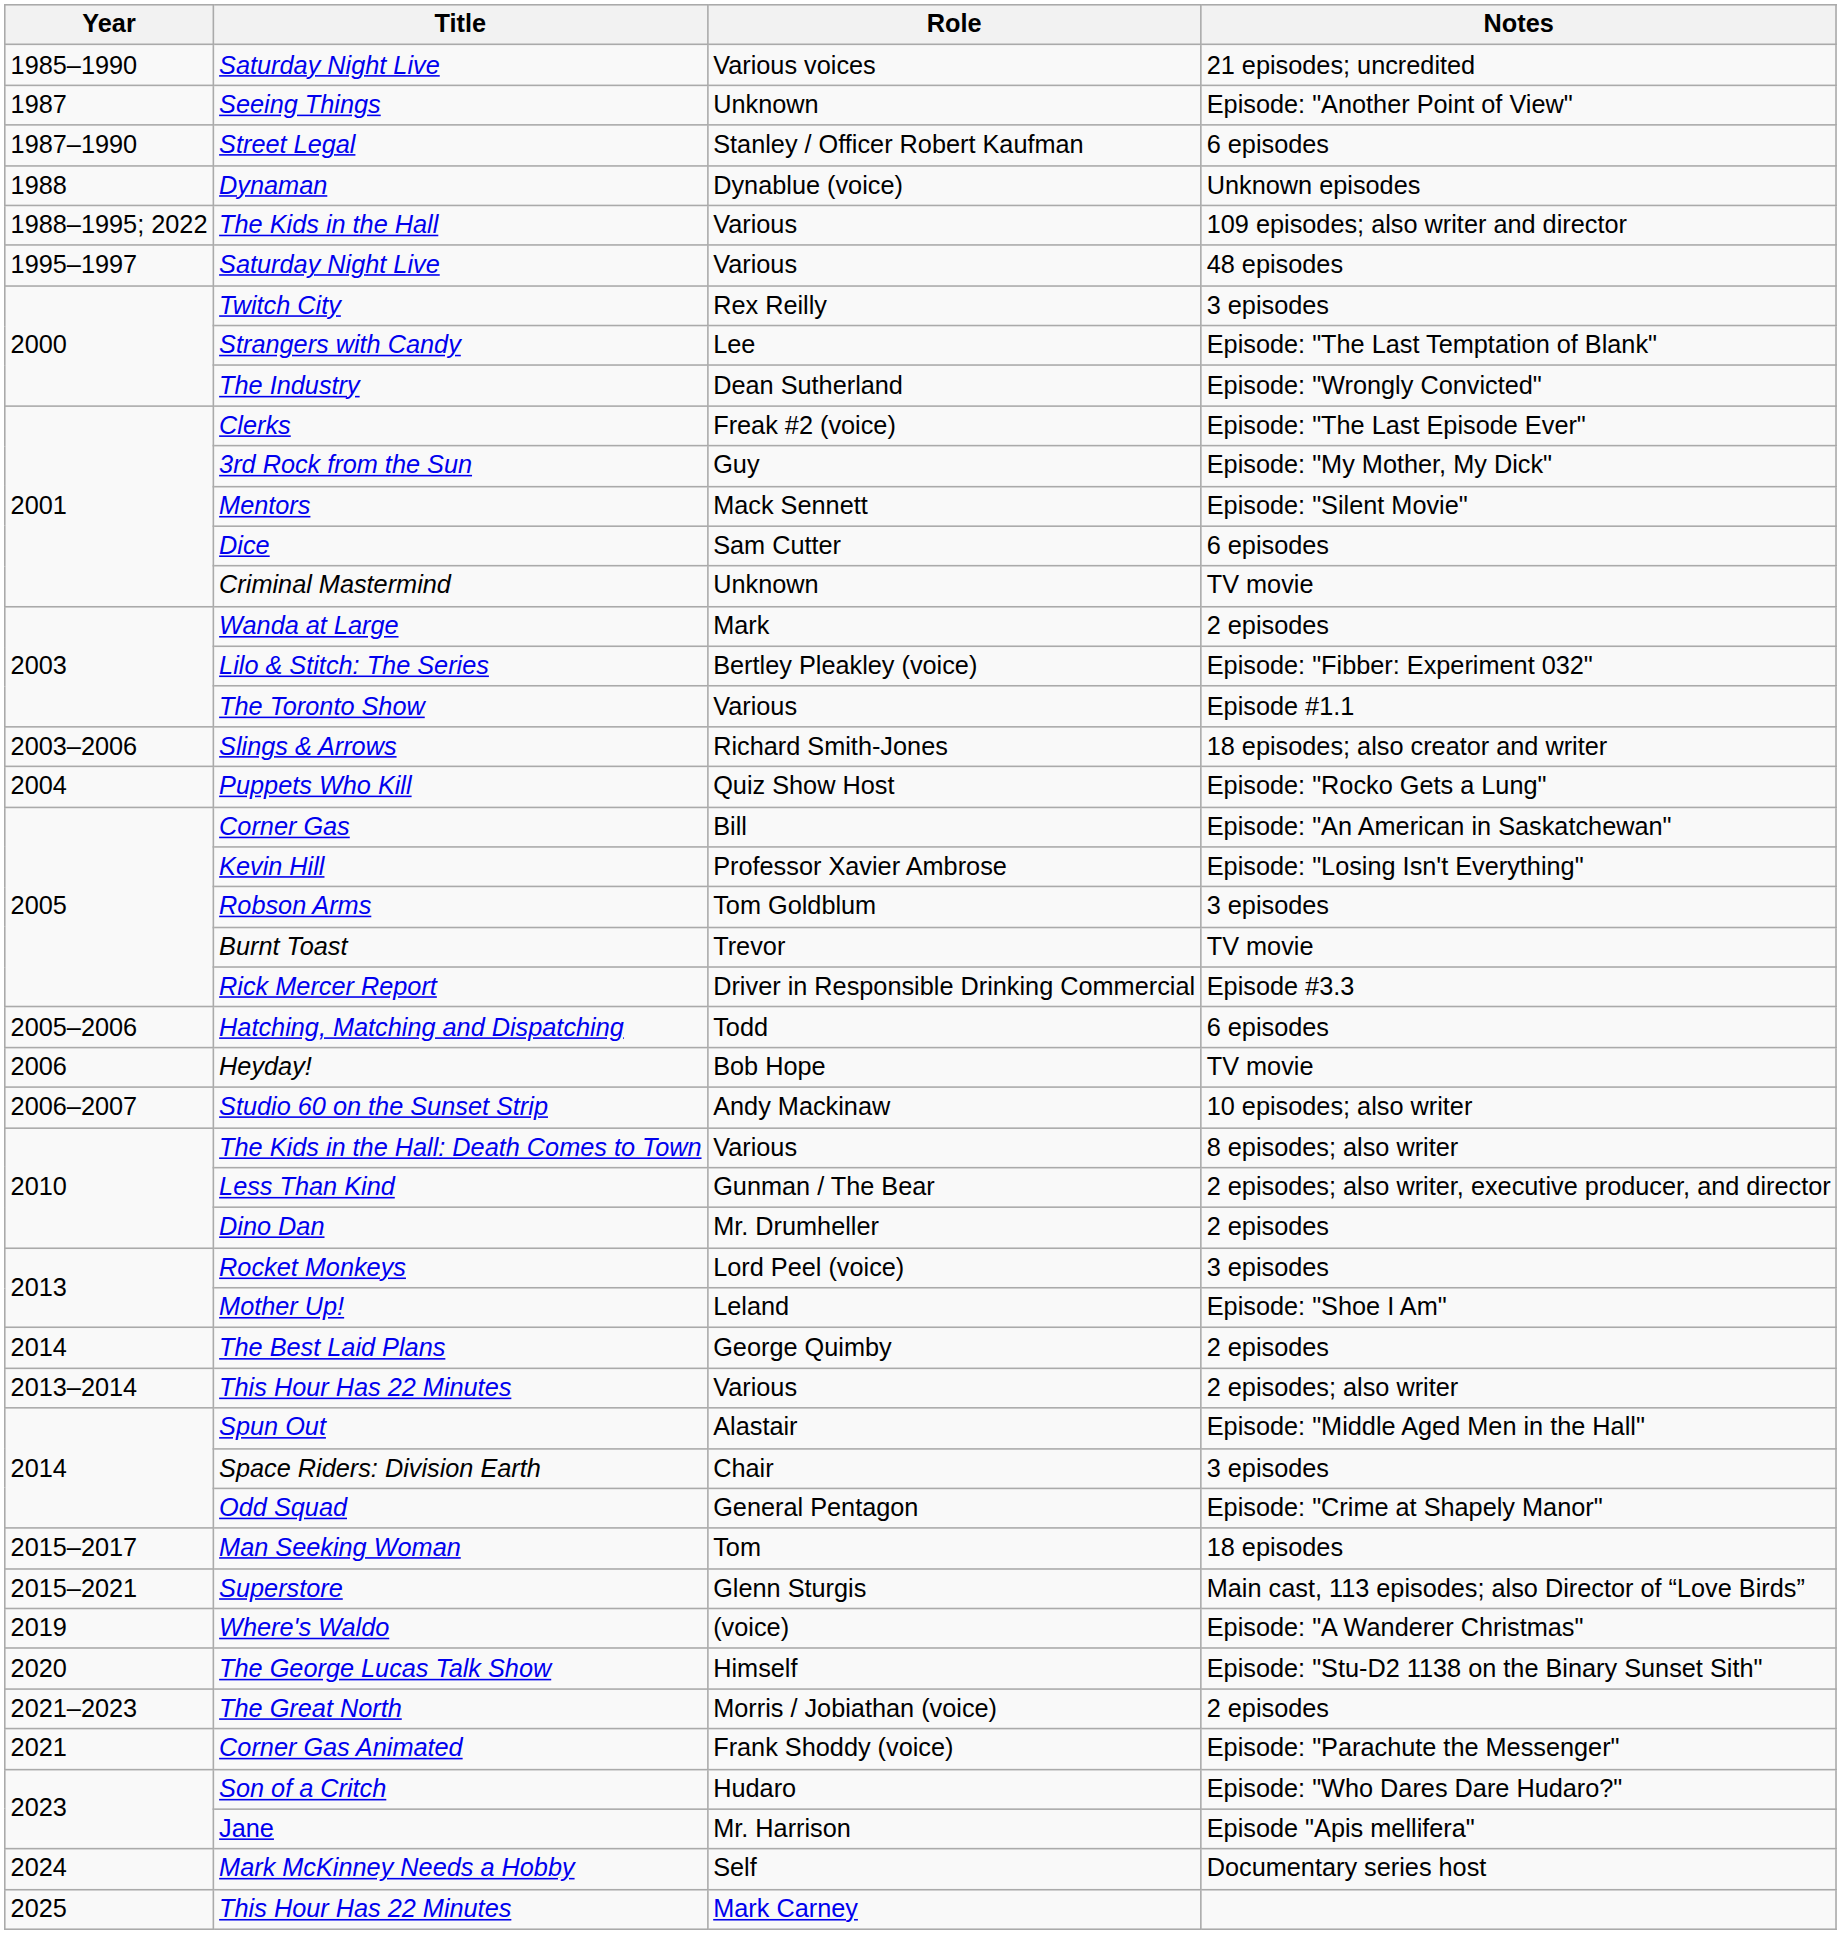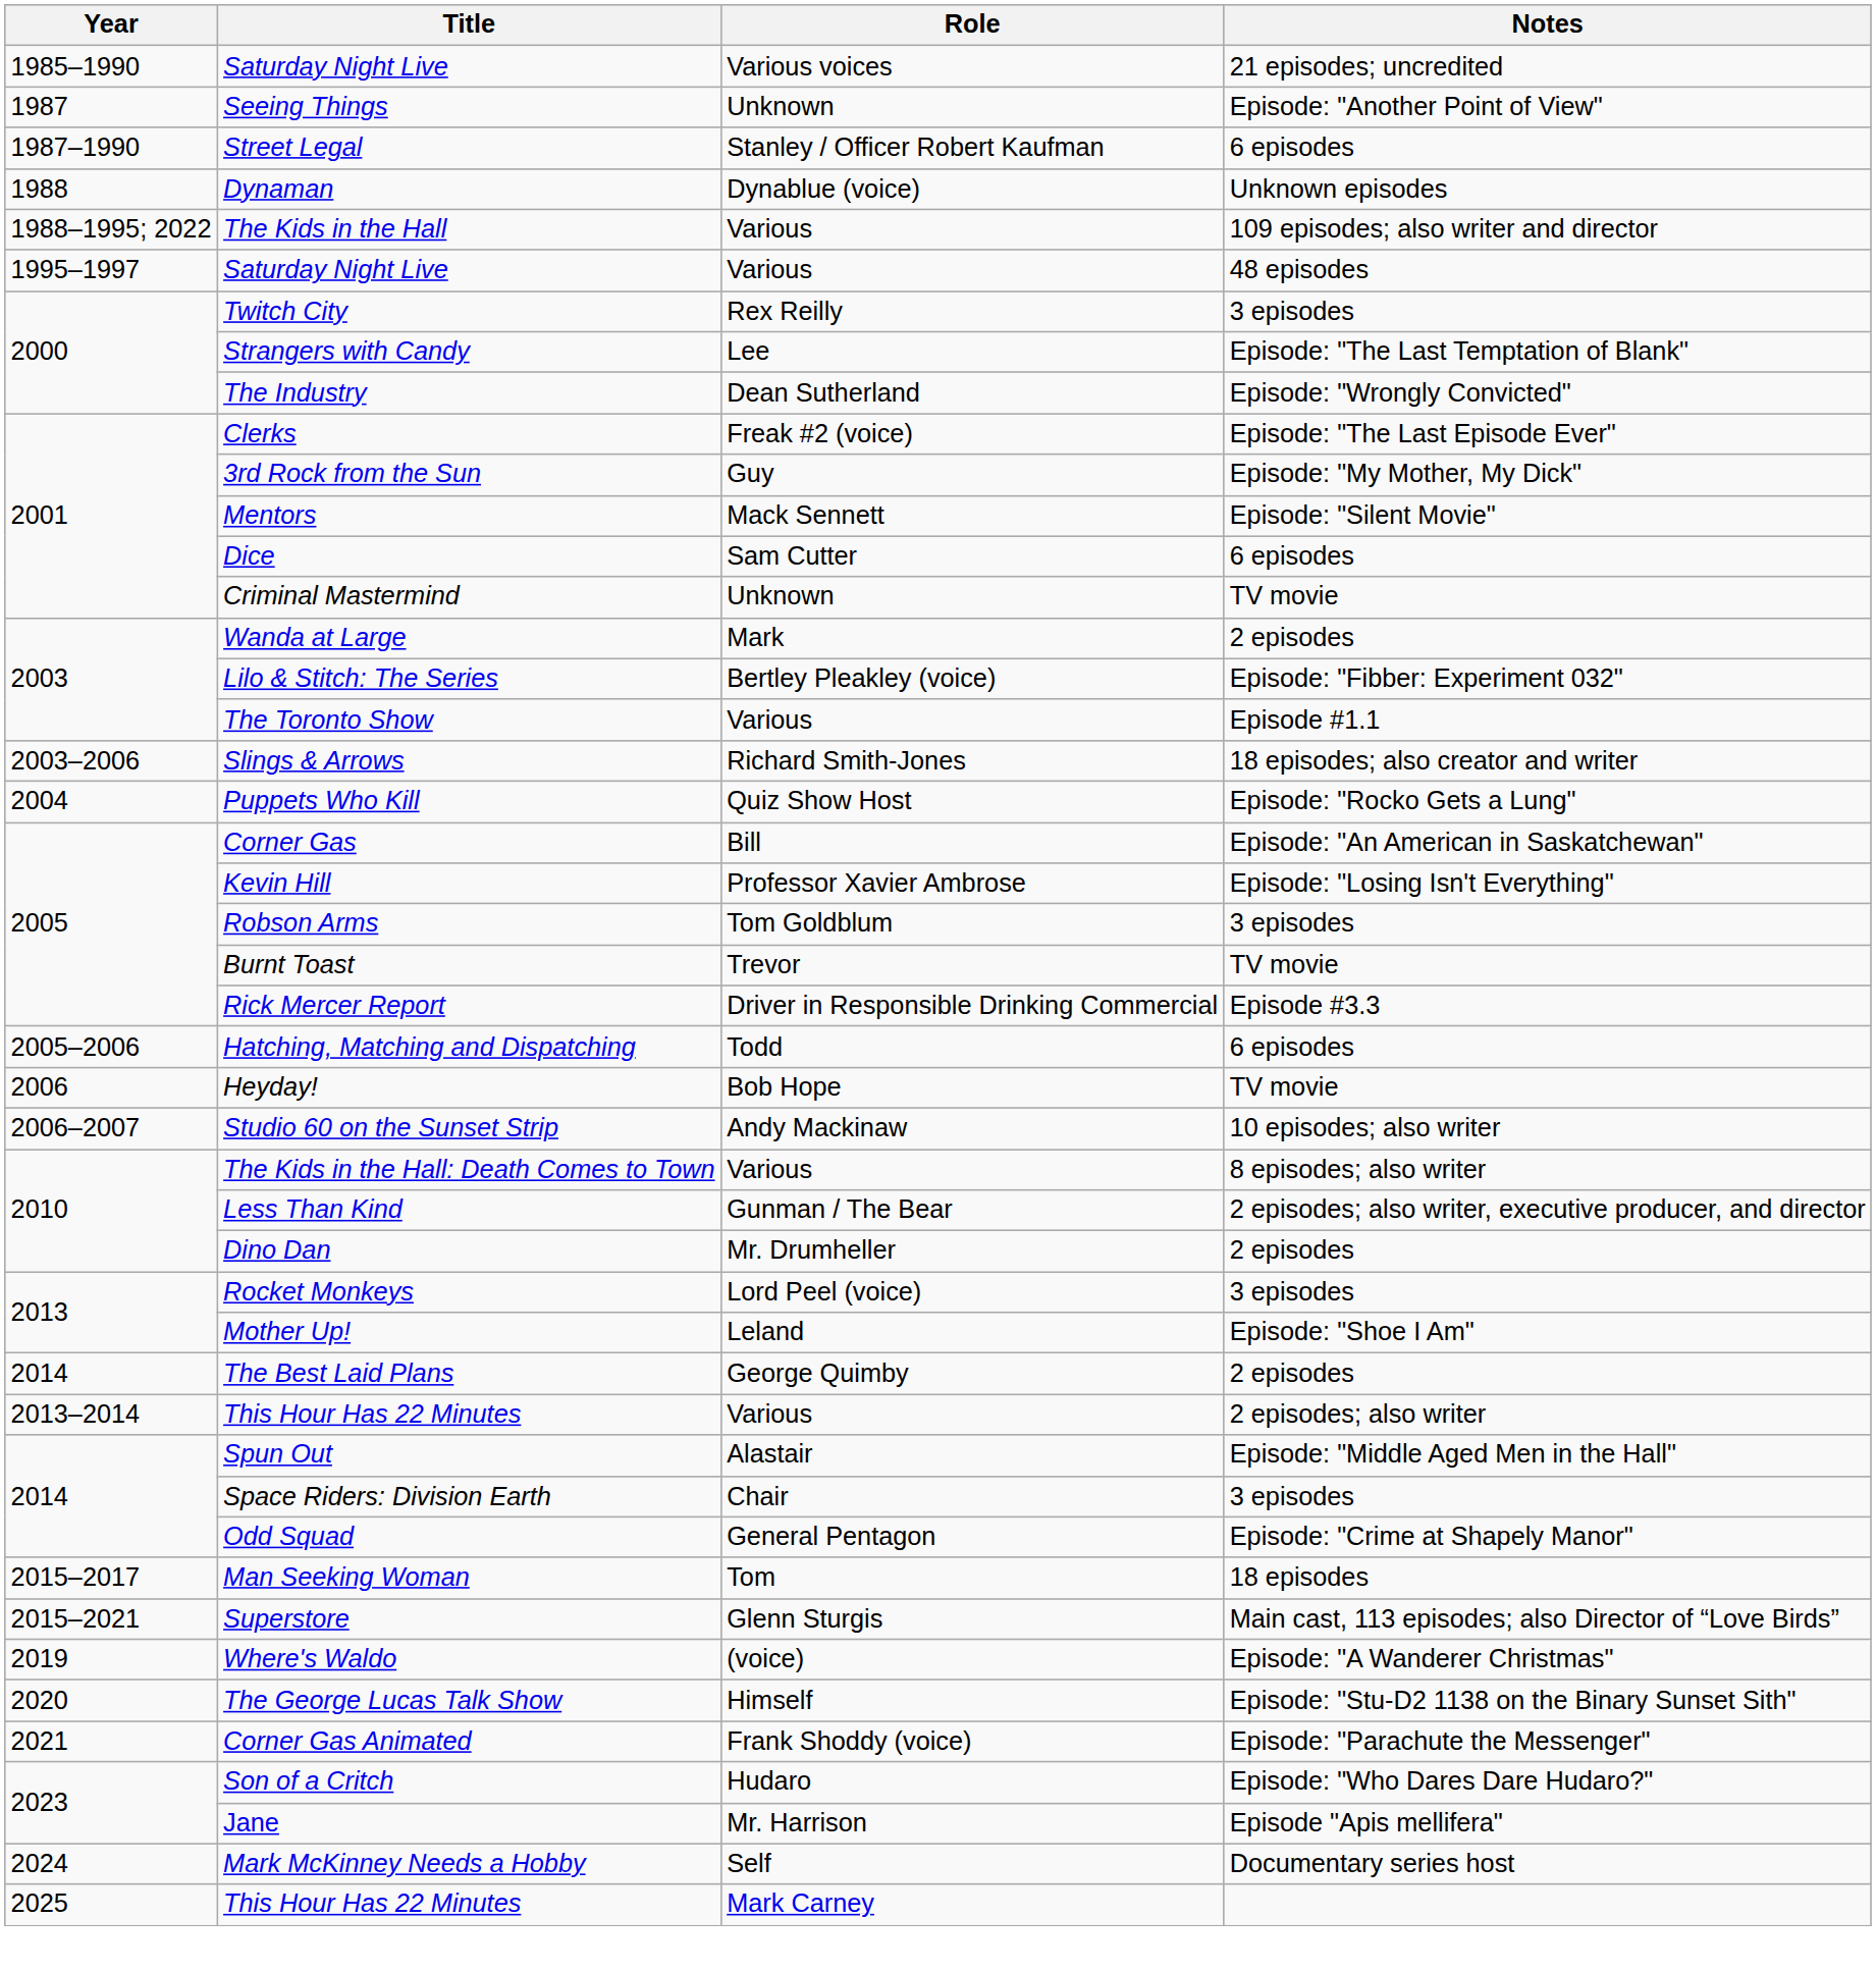 <table class="wikitable sortable">
 <tr>
 <th>Year</th>
 <th>Title</th>
 <th>Role</th>
 <th class="unsortable">Notes</th>
 </tr>
 <tr>
 <td>1985–1990</td>
 <td><em><a href='#'>Saturday Night Live</a></em></td>
 <td>Various voices</td>
 <td>21 episodes; uncredited</td>
 </tr>
 <tr>
 <td>1987</td>
 <td><em><a href='#'>Seeing Things</a></em></td>
 <td>Unknown</td>
 <td>Episode: "Another Point of View"</td>
 </tr>
 <tr>
 <td>1987–1990</td>
 <td><em><a href='#'>Street Legal</a></em></td>
 <td>Stanley / Officer Robert Kaufman</td>
 <td>6 episodes</td>
 </tr>
 <tr>
 <td>1988</td>
 <td><em><a href='#'>Dynaman</a></em></td>
 <td>Dynablue (voice)</td>
 <td>Unknown episodes</td>
 </tr>
 <tr>
 <td>1988–1995; 2022</td>
 <td data-sort-value="Kids in the Hall, The"><em><a href='#'>The Kids in the Hall</a></em></td>
 <td>Various</td>
 <td>109 episodes; also writer and director</td>
 </tr>
 <tr>
 <td>1995–1997</td>
 <td><em><a href='#'>Saturday Night Live</a></em></td>
 <td>Various</td>
 <td>48 episodes</td>
 </tr>
 <tr>
 <td rowspan="3">2000</td>
 <td><em><a href='#'>Twitch City</a></em></td>
 <td>Rex Reilly</td>
 <td>3 episodes</td>
 </tr>
 <tr>
 <td><em><a href='#'>Strangers with Candy</a></em></td>
 <td>Lee</td>
 <td>Episode: "The Last Temptation of Blank"</td>
 </tr>
 <tr>
 <td data-sort-value="Industry, The"><em><a href='#'>The Industry</a></em></td>
 <td>Dean Sutherland</td>
 <td>Episode: "Wrongly Convicted"</td>
 </tr>
 <tr>
 <td rowspan="5">2001</td>
 <td><em><a href='#'>Clerks</a></em></td>
 <td>Freak #2 (voice)</td>
 <td>Episode: "The Last Episode Ever"</td>
 </tr>
 <tr>
 <td><em><a href='#'>3rd Rock from the Sun</a></em></td>
 <td>Guy</td>
 <td>Episode: "My Mother, My Dick"</td>
 </tr>
 <tr>
 <td><em><a href='#'>Mentors</a></em></td>
 <td>Mack Sennett</td>
 <td>Episode: "Silent Movie"</td>
 </tr>
 <tr>
 <td><em><a href='#'>Dice</a></em></td>
 <td>Sam Cutter</td>
 <td>6 episodes</td>
 </tr>
 <tr>
 <td><em>Criminal Mastermind</em></td>
 <td>Unknown</td>
 <td>TV movie</td>
 </tr>
 <tr>
 <td rowspan="3">2003</td>
 <td><em><a href='#'>Wanda at Large</a></em></td>
 <td>Mark</td>
 <td>2 episodes</td>
 </tr>
 <tr>
 <td><em><a href='#'>Lilo & Stitch: The Series</a></em></td>
 <td>Bertley Pleakley (voice)</td>
 <td>Episode: "Fibber: Experiment 032"</td>
 </tr>
 <tr>
 <td data-sort-value="Toronto Show, The"><em><a href='#'>The Toronto Show</a></em></td>
 <td>Various</td>
 <td>Episode #1.1</td>
 </tr>
 <tr>
 <td>2003–2006</td>
 <td><em><a href='#'>Slings & Arrows</a></em></td>
 <td>Richard Smith-Jones</td>
 <td>18 episodes; also creator and writer</td>
 </tr>
 <tr>
 <td>2004</td>
 <td><em><a href='#'>Puppets Who Kill</a></em></td>
 <td>Quiz Show Host</td>
 <td>Episode: "Rocko Gets a Lung"</td>
 </tr>
 <tr>
 <td rowspan="5">2005</td>
 <td><em><a href='#'>Corner Gas</a></em></td>
 <td>Bill</td>
 <td>Episode: "An American in Saskatchewan"</td>
 </tr>
 <tr>
 <td><em><a href='#'>Kevin Hill</a></em></td>
 <td>Professor Xavier Ambrose</td>
 <td>Episode: "Losing Isn't Everything"</td>
 </tr>
 <tr>
 <td><em><a href='#'>Robson Arms</a></em></td>
 <td>Tom Goldblum</td>
 <td>3 episodes</td>
 </tr>
 <tr>
 <td><em>Burnt Toast</em></td>
 <td>Trevor</td>
 <td>TV movie</td>
 </tr>
 <tr>
 <td><em><a href='#'>Rick Mercer Report</a></em></td>
 <td>Driver in Responsible Drinking Commercial</td>
 <td>Episode #3.3</td>
 </tr>
 <tr>
 <td>2005–2006</td>
 <td><em><a href='#'>Hatching, Matching and Dispatching</a></em></td>
 <td>Todd</td>
 <td>6 episodes</td>
 </tr>
 <tr>
 <td>2006</td>
 <td><em>Heyday!</em></td>
 <td>Bob Hope</td>
 <td>TV movie</td>
 </tr>
 <tr>
 <td>2006–2007</td>
 <td><em><a href='#'>Studio 60 on the Sunset Strip</a></em></td>
 <td>Andy Mackinaw</td>
 <td>10 episodes; also writer</td>
 </tr>
 <tr>
 <td rowspan="3">2010</td>
 <td data-sort-value="Kids in the Hall: Death Comes to Town, The"><em><a href='#'>The Kids in the Hall: Death Comes to Town</a></em></td>
 <td>Various</td>
 <td>8 episodes; also writer</td>
 </tr>
 <tr>
 <td><em><a href='#'>Less Than Kind</a></em></td>
 <td>Gunman / The Bear</td>
 <td>2 episodes; also writer, executive producer, and director</td>
 </tr>
 <tr>
 <td><em><a href='#'>Dino Dan</a></em></td>
 <td>Mr. Drumheller</td>
 <td>2 episodes</td>
 </tr>
 <tr>
 <td rowspan="2">2013</td>
 <td><em><a href='#'>Rocket Monkeys</a></em></td>
 <td>Lord Peel (voice)</td>
 <td>3 episodes</td>
 </tr>
 <tr>
 <td><em><a href='#'>Mother Up!</a></em></td>
 <td>Leland</td>
 <td>Episode: "Shoe I Am"</td>
 </tr>
 <tr>
 <td>2014</td>
 <td data-sort-value="Best Laid Plans, The"><em><a href='#'>The Best Laid Plans</a></em></td>
 <td>George Quimby</td>
 <td>2 episodes</td>
 </tr>
 <tr>
 <td>2013–2014</td>
 <td><em><a href='#'>This Hour Has 22 Minutes</a></em></td>
 <td>Various</td>
 <td>2 episodes; also writer</td>
 </tr>
 <tr>
 <td rowspan="3">2014</td>
 <td><em><a href='#'>Spun Out</a></em></td>
 <td>Alastair</td>
 <td>Episode: "Middle Aged Men in the Hall"</td>
 </tr>
 <tr>
 <td><em>Space Riders: Division Earth</em></td>
 <td>Chair</td>
 <td>3 episodes</td>
 </tr>
 <tr>
 <td><em><a href='#'>Odd Squad</a></em></td>
 <td>General Pentagon</td>
 <td>Episode: "Crime at Shapely Manor"</td>
 </tr>
 <tr>
 <td>2015–2017</td>
 <td><em><a href='#'>Man Seeking Woman</a></em></td>
 <td>Tom</td>
 <td>18 episodes</td>
 </tr>
 <tr>
 <td>2015–2021</td>
 <td><em><a href='#'>Superstore</a></em></td>
 <td>Glenn Sturgis</td>
 <td>Main cast, 113 episodes; also Director of “Love Birds”</td>
 </tr>
 <tr>
 <td>2019</td>
 <td><em><a href='#'>Where's Waldo</a></em></td>
 <td>(voice)</td>
 <td>Episode: "A Wanderer Christmas"</td>
 </tr>
 <tr>
 <td>2020</td>
 <td data-sort-value="George Lucas Talk Show, The"><em><a href='#'>The George Lucas Talk Show</a></em></td>
 <td>Himself</td>
 <td>Episode: "Stu-D2 1138 on the Binary Sunset Sith"</td>
 </tr>
 <tr>
-<td>2021–2023</td>
-<td data-sort-value="Great North, The"><em><a href='#'>The Great North</a></em></td>
-<td>Morris / Jobiathan (voice)</td>
-<td>2 episodes</td>
-</tr>
-<tr>
 <td>2021</td>
 <td><em><a href='#'>Corner Gas Animated</a></em></td>
 <td>Frank Shoddy (voice)</td>
 <td>Episode: "Parachute the Messenger"</td>
 </tr>
 <tr>
 <td rowspan="2">2023</td>
 <td><em><a href='#'>Son of a Critch</a></em></td>
 <td>Hudaro</td>
 <td>Episode: "Who Dares Dare Hudaro?"</td>
 </tr>
 <tr>
 <td><a href='#'>Jane</a></td>
 <td>Mr. Harrison</td>
 <td>Episode "Apis mellifera"</td>
 </tr>
 <tr>
 <td>2024</td>
 <td><em><a href='#'>Mark McKinney Needs a Hobby</a></em></td>
 <td>Self</td>
 <td>Documentary series host</td>
 </tr>
 <tr>
 <td>2025</td>
 <td><em><a href='#'>This Hour Has 22 Minutes</a></em></td>
 <td><a href='#'>Mark Carney</a></td>
 <td></td>
 </tr>
 </table>
